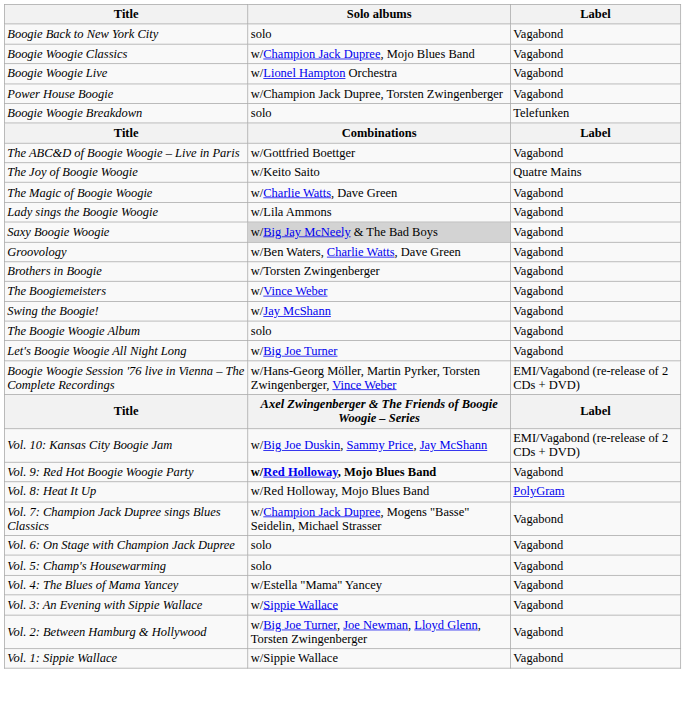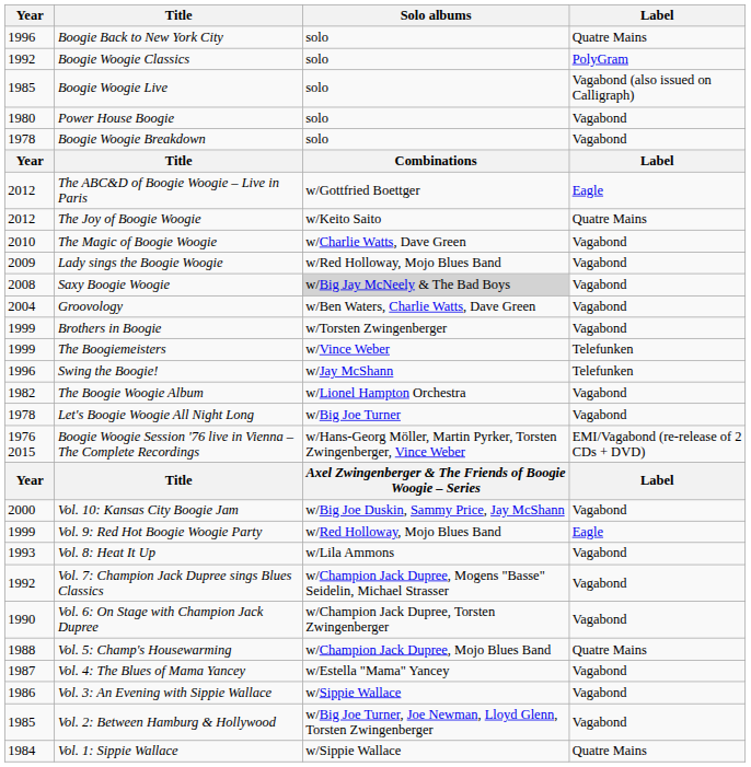 <table class="wikitable">
 <tr>
+<th>Year</th>
 <th>Title</th>
 <th>Solo albums</th>
 <th>Label</th>
 </tr>
 <tr>
+<td>1996</td>
 <td><em>Boogie Back to New York City</em></td>
+<td>solo</td>
+<td>Quatre Mains</td>
+</tr>
+<tr>
+<td>1992</td>
+<td><em>Boogie Woogie Classics</em></td>
+<td>solo</td>
+<td><a href='#'>PolyGram</a></td>
+</tr>
+<tr>
+<td>1985</td>
+<td><em>Boogie Woogie Live</em></td>
+<td>solo</td>
+<td>Vagabond (also issued on Calligraph)</td>
+</tr>
+<tr>
+<td>1980</td>
+<td><em>Power House Boogie</em></td>
 <td>solo</td>
 <td>Vagabond</td>
 </tr>
 <tr>
-<td><em>Boogie Woogie Classics</em></td>
-<td>w/<a href='#'>Champion Jack Dupree</a>, Mojo Blues Band</td>
+<td>1978</td>
+<td><em>Boogie Woogie Breakdown</em></td>
+<td>solo</td>
 <td>Vagabond</td>
 </tr>
 <tr>
-<td><em>Boogie Woogie Live</em></td>
-<td>w/<a href='#'>Lionel Hampton</a> Orchestra</td>
-<td>Vagabond</td>
-</tr>
-<tr>
-<td><em>Power House Boogie</em></td>
-<td>w/Champion Jack Dupree, Torsten Zwingenberger</td>
-<td>Vagabond</td>
-</tr>
-<tr>
-<td><em>Boogie Woogie Breakdown</em></td>
-<td>solo</td>
-<td>Telefunken</td>
-</tr>
-<tr>
+<th>Year</th>
 <th>Title</th>
 <th>Combinations</th>
 <th>Label</th>
 </tr>
 <tr>
+<td>2012</td>
 <td><em>The ABC&D of Boogie Woogie – Live in Paris</em></td>
 <td>w/Gottfried Boettger</td>
-<td>Vagabond</td>
+<td><a href='#'>Eagle</a></td>
 </tr>
 <tr>
+<td>2012</td>
 <td><em>The Joy of Boogie Woogie</em></td>
 <td>w/Keito Saito</td>
 <td>Quatre Mains</td>
 </tr>
 <tr>
+<td>2010</td>
 <td><em>The Magic of Boogie Woogie</em></td>
 <td>w/<a href='#'>Charlie Watts</a>, Dave Green</td>
 <td>Vagabond</td>
 </tr>
 <tr>
+<td>2009</td>
 <td><em>Lady sings the Boogie Woogie</em></td>
-<td>w/Lila Ammons</td>
+<td>w/Red Holloway, Mojo Blues Band</td>
 <td>Vagabond</td>
 </tr>
 <tr>
+<td>2008</td>
 <td><em>Saxy Boogie Woogie</em></td>
 <td style="background: lightgrey;">w/<a href='#'>Big Jay McNeely</a> & The Bad Boys</td>
 <td>Vagabond</td>
 </tr>
 <tr>
+<td>2004</td>
 <td><em>Groovology</em></td>
 <td>w/Ben Waters, <a href='#'>Charlie Watts</a>, Dave Green</td>
 <td>Vagabond</td>
 </tr>
 <tr>
+<td>1999</td>
 <td><em>Brothers in Boogie</em></td>
 <td>w/Torsten Zwingenberger</td>
 <td>Vagabond</td>
 </tr>
 <tr>
+<td>1999</td>
 <td><em>The Boogiemeisters</em></td>
 <td>w/<a href='#'>Vince Weber</a></td>
+<td>Telefunken</td>
+</tr>
+<tr>
+<td>1996</td>
+<td><em>Swing the Boogie!</em></td>
+<td>w/<a href='#'>Jay McShann</a></td>
+<td>Telefunken</td>
+</tr>
+<tr>
+<td>1982</td>
+<td><em>The Boogie Woogie Album</em></td>
+<td>w/<a href='#'>Lionel Hampton</a> Orchestra</td>
 <td>Vagabond</td>
 </tr>
 <tr>
-<td><em>Swing the Boogie!</em></td>
-<td>w/<a href='#'>Jay McShann</a></td>
-<td>Vagabond</td>
-</tr>
-<tr>
-<td><em>The Boogie Woogie Album</em></td>
-<td>solo</td>
-<td>Vagabond</td>
-</tr>
-<tr>
+<td>1978</td>
 <td><em>Let's Boogie Woogie All Night Long</em></td>
 <td>w/<a href='#'>Big Joe Turner</a></td>
 <td>Vagabond</td>
 </tr>
 <tr>
+<td>1976 2015</td>
 <td><em>Boogie Woogie Session '76 live in Vienna – The Complete Recordings</em></td>
 <td>w/Hans-Georg Möller, Martin Pyrker, Torsten Zwingenberger, <a href='#'>Vince Weber</a></td>
 <td>EMI/Vagabond (re-release of 2 CDs + DVD)</td>
 </tr>
 <tr>
+<th>Year</th>
 <th>Title</th>
 <th><em>Axel Zwingenberger & The Friends of Boogie Woogie – Series</em></th>
 <th>Label</th>
 </tr>
 <tr>
+<td>2000</td>
 <td><em>Vol. 10: Kansas City Boogie Jam</em></td>
 <td>w/<a href='#'>Big Joe Duskin</a>, <a href='#'>Sammy Price</a>, <a href='#'>Jay McShann</a></td>
-<td>EMI/Vagabond (re-release of 2 CDs + DVD)</td>
-</tr>
-<tr>
-<td><em>Vol. 9: Red Hot Boogie Woogie Party</em></td>
-<td><strong>w/<a href='#'>Red Holloway</a>, Mojo Blues Band</strong></td>
 <td>Vagabond</td>
 </tr>
 <tr>
-<td><em>Vol. 8: Heat It Up</em></td>
-<td>w/Red Holloway, Mojo Blues Band</td>
-<td><a href='#'>PolyGram</a></td>
+<td>1999</td>
+<td><em>Vol. 9: Red Hot Boogie Woogie Party</em></td>
+<td>w/<a href='#'>Red Holloway</a>, Mojo Blues Band</td>
+<td><a href='#'>Eagle</a></td>
 </tr>
 <tr>
+<td>1993</td>
+<td><em>Vol. 8: Heat It Up</em></td>
+<td>w/Lila Ammons</td>
+<td>Vagabond</td>
+</tr>
+<tr>
+<td>1992</td>
 <td><em>Vol. 7: Champion Jack Dupree sings Blues Classics</em></td>
 <td>w/<a href='#'>Champion Jack Dupree</a>, Mogens "Basse" Seidelin, Michael Strasser</td>
 <td>Vagabond</td>
 </tr>
 <tr>
+<td>1990</td>
 <td><em>Vol. 6: On Stage with Champion Jack Dupree</em></td>
-<td>solo</td>
+<td>w/Champion Jack Dupree, Torsten Zwingenberger</td>
 <td>Vagabond</td>
 </tr>
 <tr>
+<td>1988</td>
 <td><em>Vol. 5: Champ's Housewarming</em></td>
-<td>solo</td>
-<td>Vagabond</td>
+<td>w/<a href='#'>Champion Jack Dupree</a>, Mojo Blues Band</td>
+<td>Quatre Mains</td>
 </tr>
 <tr>
+<td>1987</td>
 <td><em>Vol. 4: The Blues of Mama Yancey</em></td>
 <td>w/Estella "Mama" Yancey</td>
 <td>Vagabond</td>
 </tr>
 <tr>
+<td>1986</td>
 <td><em>Vol. 3: An Evening with Sippie Wallace</em></td>
 <td>w/<a href='#'>Sippie Wallace</a></td>
 <td>Vagabond</td>
 </tr>
 <tr>
+<td>1985</td>
 <td><em>Vol. 2: Between Hamburg & Hollywood</em></td>
 <td>w/<a href='#'>Big Joe Turner</a>, <a href='#'>Joe Newman</a>, <a href='#'>Lloyd Glenn</a>, Torsten Zwingenberger</td>
 <td>Vagabond</td>
 </tr>
 <tr>
+<td>1984</td>
 <td><em>Vol. 1: Sippie Wallace</em></td>
 <td>w/Sippie Wallace</td>
-<td>Vagabond</td>
+<td>Quatre Mains</td>
 </tr>
 </table>
